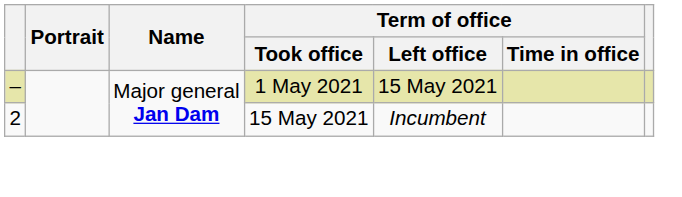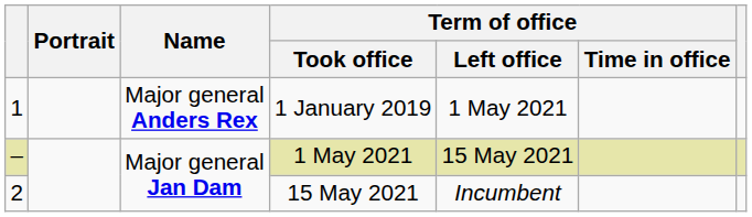 <table class="wikitable" style="text-align:center">
 <tr>
 <th rowspan=2></th>
 <th rowspan=2>Portrait</th>
 <th rowspan=2>Name<br></th>
 <th colspan=3>Term of office</th>
 <th rowspan=2></th>
 </tr>
 <tr>
 <th>Took office</th>
 <th>Left office</th>
 <th>Time in office</th>
+</tr>
+<tr>
+<td>1</td>
+<td></td>
+<td>Major general<br><strong><a href='#'>Anders Rex</a></strong><br></td>
+<td>1 January 2019</td>
+<td>1 May 2021</td>
+<td></td>
+<td></td>
 </tr>
 <tr>
 <td style="background:#e6e6aa;">–</td>
 <td rowspan=2></td>
 <td rowspan=2>Major general<br><strong><a href='#'>Jan Dam</a></strong><br></td>
 <td style="background:#e6e6aa;">1 May 2021</td>
 <td style="background:#e6e6aa;">15 May 2021</td>
 <td style="background:#e6e6aa;"></td>
 <td style="background:#e6e6aa;"></td>
 </tr>
 <tr>
 <td>2</td>
 <td>15 May 2021</td>
 <td><em>Incumbent</em></td>
 <td></td>
 <td></td>
 </tr>
 </table>
